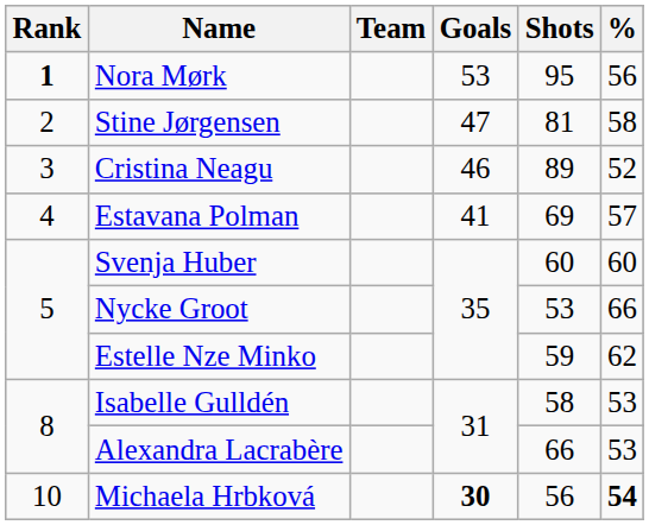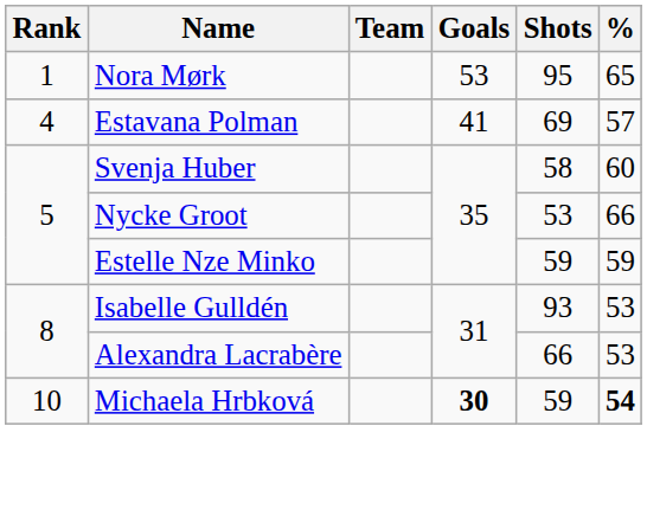 <table class="wikitable sortable" style="text-align: center;">
 <tr>
 <th>Rank</th>
 <th>Name</th>
 <th>Team</th>
 <th>Goals</th>
 <th>Shots</th>
 <th>%</th>
 </tr>
 <tr>
-<td><strong>1</strong></td>
+<td>1</td>
 <td align="left"><a href='#'>Nora Mørk</a></td>
 <td align="left"></td>
 <td>53</td>
 <td>95</td>
-<td>56</td>
-</tr>
-<tr>
-<td>2</td>
-<td align="left"><a href='#'>Stine Jørgensen</a></td>
-<td align="left"></td>
-<td>47</td>
-<td>81</td>
-<td>58</td>
-</tr>
-<tr>
-<td>3</td>
-<td align="left"><a href='#'>Cristina Neagu</a></td>
-<td align="left"></td>
-<td>46</td>
-<td>89</td>
-<td>52</td>
+<td>65</td>
 </tr>
 <tr>
 <td>4</td>
 <td align="left"><a href='#'>Estavana Polman</a></td>
 <td align="left"></td>
 <td>41</td>
 <td>69</td>
 <td>57</td>
 </tr>
 <tr>
 <td rowspan=3>5</td>
 <td align="left"><a href='#'>Svenja Huber</a></td>
 <td align="left"></td>
 <td rowspan=3>35</td>
-<td>60</td>
+<td>58</td>
 <td>60</td>
 </tr>
 <tr>
 <td align="left"><a href='#'>Nycke Groot</a></td>
 <td align="left"></td>
 <td>53</td>
 <td>66</td>
 </tr>
 <tr>
 <td align="left"><a href='#'>Estelle Nze Minko</a></td>
 <td align="left"></td>
 <td>59</td>
-<td>62</td>
+<td>59</td>
 </tr>
 <tr>
 <td rowspan=2>8</td>
 <td align="left"><a href='#'>Isabelle Gulldén</a></td>
 <td align="left"></td>
 <td rowspan=2>31</td>
-<td>58</td>
+<td>93</td>
 <td>53</td>
 </tr>
 <tr>
 <td align="left"><a href='#'>Alexandra Lacrabère</a></td>
 <td align="left"></td>
 <td>66</td>
 <td>53</td>
 </tr>
 <tr>
 <td>10</td>
 <td align="left"><a href='#'>Michaela Hrbková</a></td>
 <td align="left"></td>
 <td><strong>30</strong></td>
-<td>56</td>
+<td>59</td>
 <td><strong>54</strong></td>
 </tr>
 </table>
